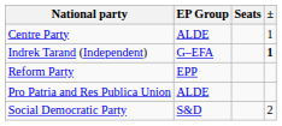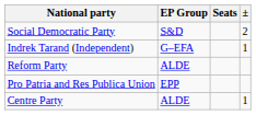 <table class="wikitable">
 <tr>
 <th>National party</th>
 <th>EP Group</th>
 <th>Seats</th>
 <th>±</th>
 </tr>
 <tr>
+<td> <a href='#'>Social Democratic Party</a></td>
+<td> <a href='#'>S&D</a></td>
+<td></td>
+<td> 2</td>
+</tr>
+<tr>
+<td> <a href='#'>Indrek Tarand</a> (<a href='#'>Independent</a>)</td>
+<td> <a href='#'>G–EFA</a></td>
+<td></td>
+<td> 1</td>
+</tr>
+<tr>
+<td> <a href='#'>Reform Party</a></td>
+<td> <a href='#'>ALDE</a></td>
+<td></td>
+<td></td>
+</tr>
+<tr>
+<td> <a href='#'>Pro Patria and Res Publica Union</a></td>
+<td> <a href='#'>EPP</a></td>
+<td></td>
+<td></td>
+</tr>
+<tr>
 <td> <a href='#'>Centre Party</a></td>
 <td> <a href='#'>ALDE</a></td>
 <td></td>
 <td> 1</td>
 </tr>
-<tr>
-<td> <a href='#'>Indrek Tarand</a> (<a href='#'>Independent</a>)</td>
-<td> <a href='#'>G–EFA</a></td>
-<td></td>
-<td><strong> 1</strong></td>
-</tr>
-<tr>
-<td> <a href='#'>Reform Party</a></td>
-<td> <a href='#'>EPP</a></td>
-<td></td>
-<td></td>
-</tr>
-<tr>
-<td> <a href='#'>Pro Patria and Res Publica Union</a></td>
-<td> <a href='#'>ALDE</a></td>
-<td></td>
-<td></td>
-</tr>
-<tr>
-<td> <a href='#'>Social Democratic Party</a></td>
-<td> <a href='#'>S&D</a></td>
-<td></td>
-<td> 2</td>
-</tr>
 </table>
